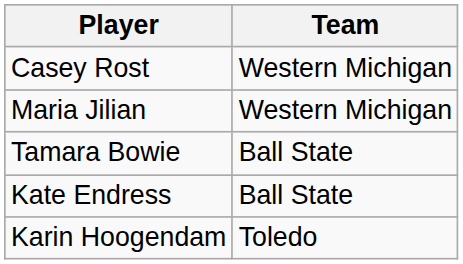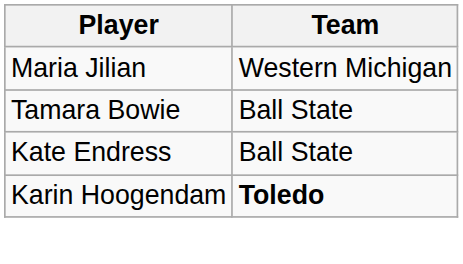 <table class="wikitable">
 <tr>
 <th>Player</th>
 <th>Team</th>
-</tr>
-<tr>
-<td>Casey Rost</td>
-<td>Western Michigan</td>
 </tr>
 <tr>
 <td>Maria Jilian</td>
 <td>Western Michigan</td>
 </tr>
 <tr>
 <td>Tamara Bowie</td>
 <td>Ball State</td>
 </tr>
 <tr>
 <td>Kate Endress</td>
 <td>Ball State</td>
 </tr>
 <tr>
 <td>Karin Hoogendam</td>
-<td>Toledo</td>
+<td><strong>Toledo</strong></td>
 </tr>
 </table>
